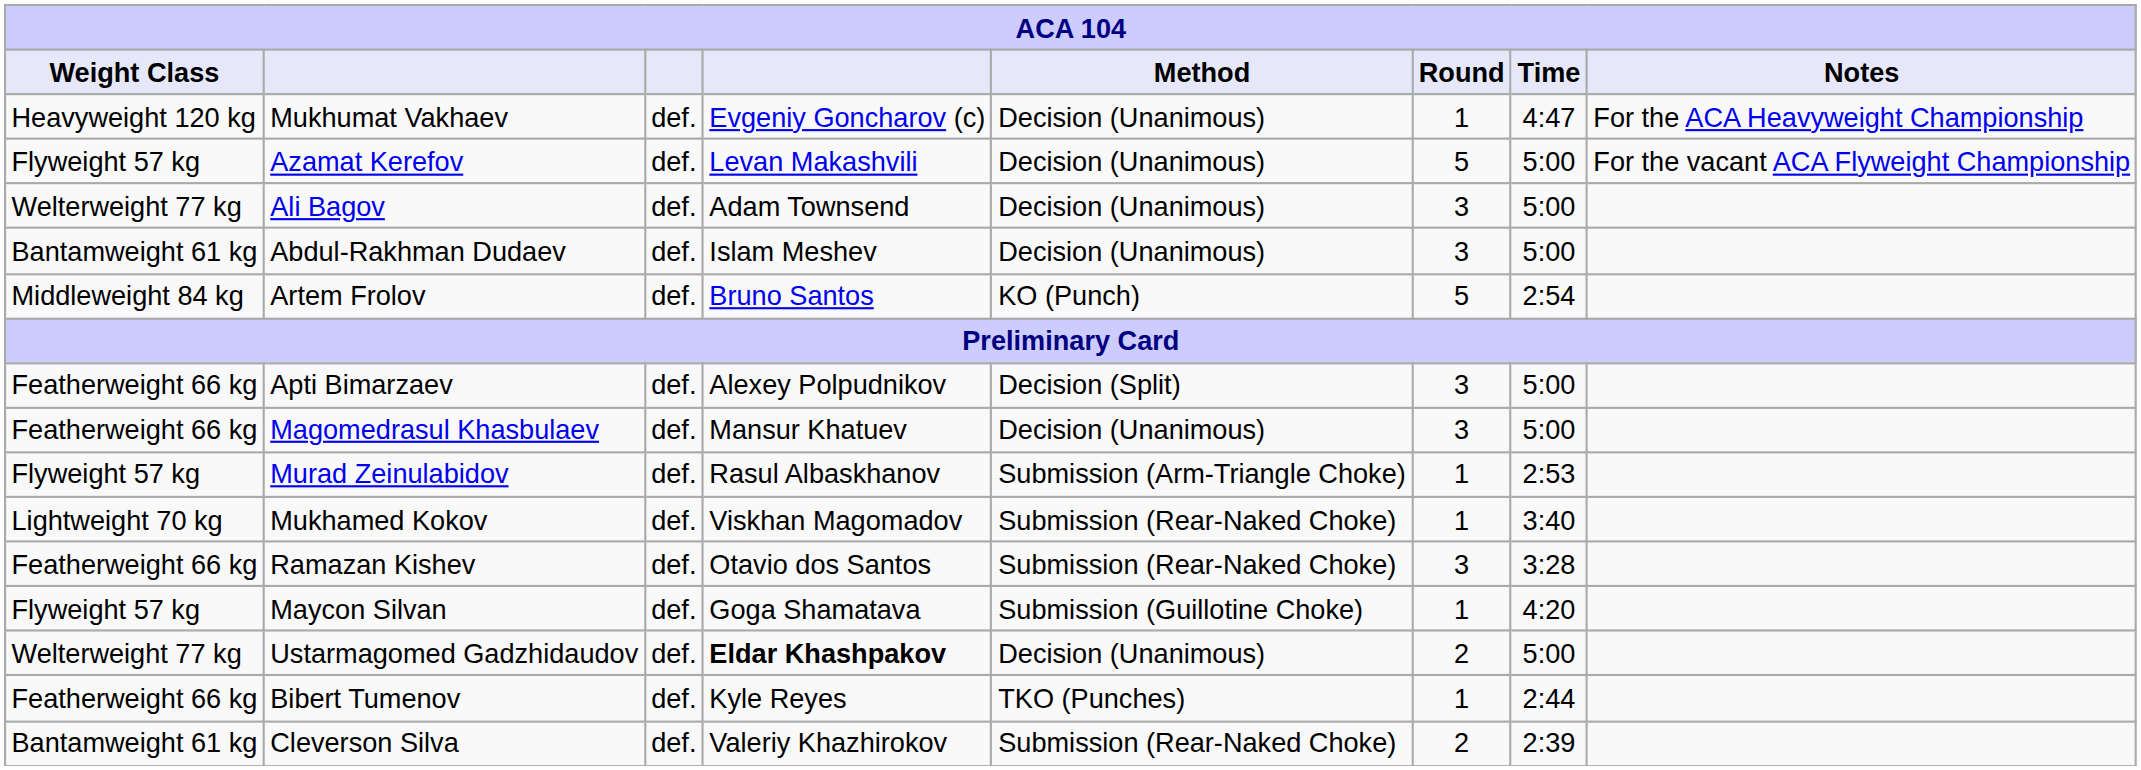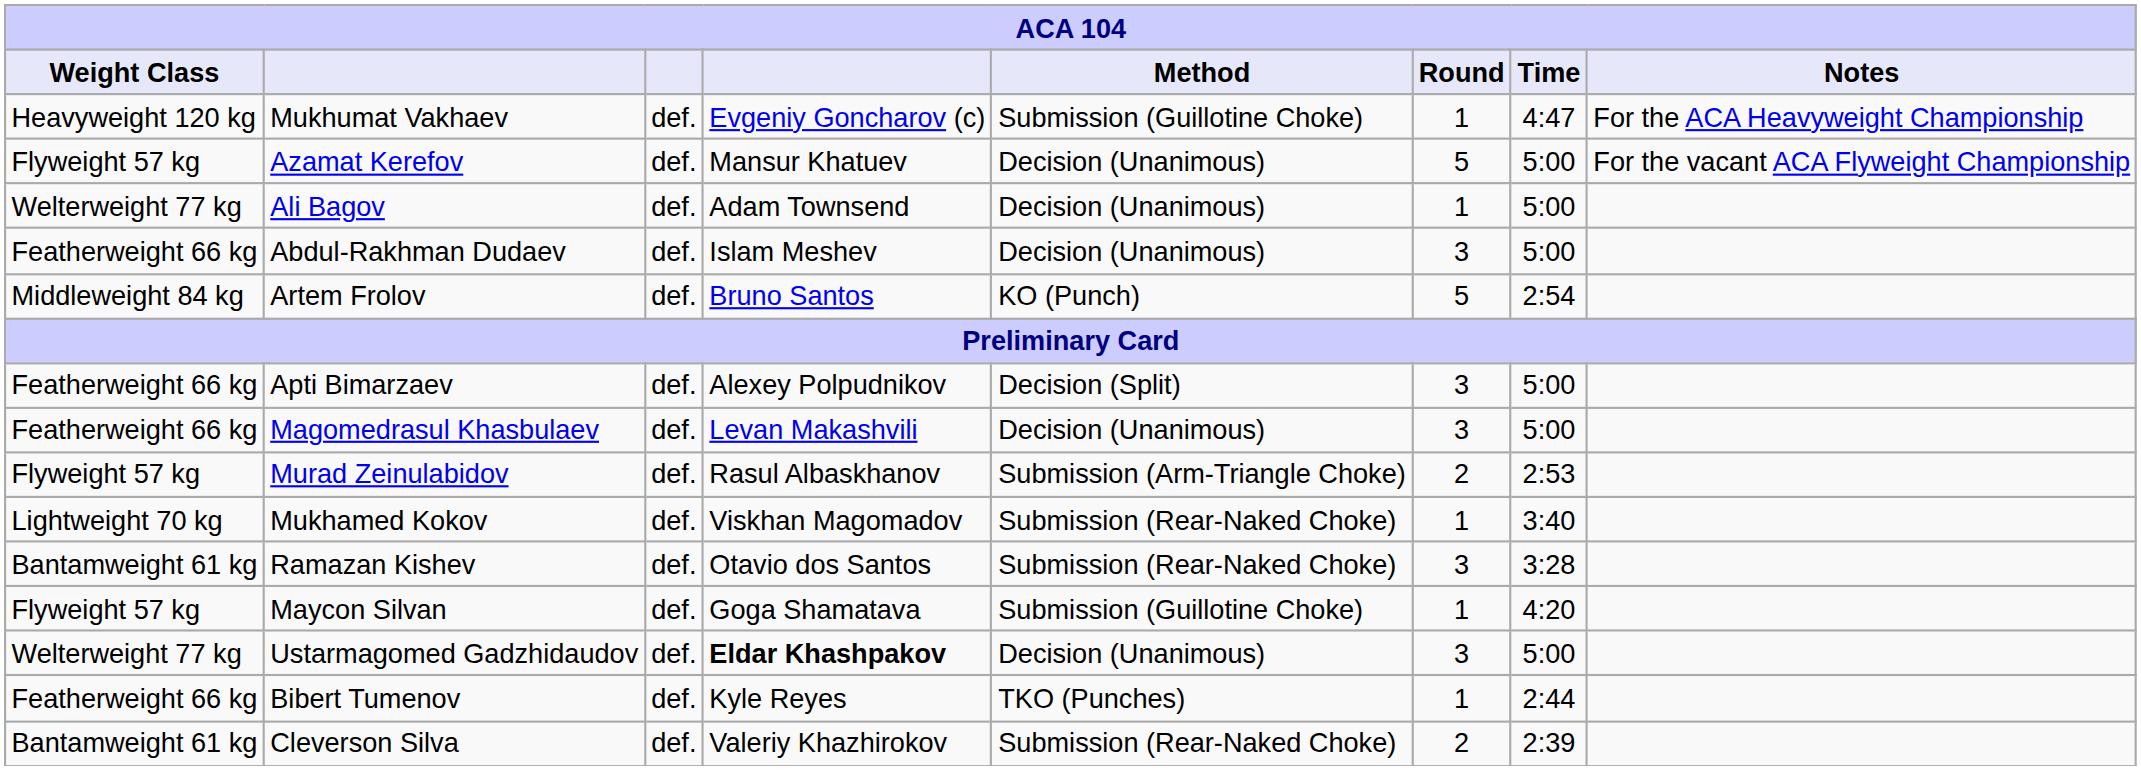 <table class="wikitable" style="font-size: 80%;">
 <tr>
 <th colspan="8" style="background-color: #ccf; color: #000080; text-align: center;"><strong>ACA 104</strong></th>
 </tr>
 <tr>
 <th colspan="1" style="background-color: #E6E8FA; color: #000000; text-align: center;">Weight Class</th>
 <th colspan="1" style="background-color: #E6E8FA; color: #000000; text-align: center;"></th>
 <th colspan="1" style="background-color: #E6E8FA; color: #000000; text-align: center;"></th>
 <th colspan="1" style="background-color: #E6E8FA; color: #000000; text-align: center;"></th>
 <th colspan="1" style="background-color: #E6E8FA; color: #000000; text-align: center;">Method</th>
 <th colspan="1" style="background-color: #E6E8FA; color: #000000; text-align: center;">Round</th>
 <th colspan="1" style="background-color: #E6E8FA; color: #000000; text-align: center;">Time</th>
 <th colspan="1" style="background-color: #E6E8FA; color: #000000; text-align: center;">Notes</th>
 </tr>
 <tr>
 <td>Heavyweight 120 kg</td>
 <td> Mukhumat Vakhaev</td>
 <td>def.</td>
 <td> <a href='#'>Evgeniy Goncharov</a> (c)</td>
-<td>Decision (Unanimous)</td>
+<td>Submission (Guillotine Choke)</td>
 <td align=center>1</td>
 <td align=center>4:47</td>
 <td>For the <a href='#'>ACA Heavyweight Championship</a></td>
 </tr>
 <tr>
 <td>Flyweight 57 kg</td>
 <td> <a href='#'>Azamat Kerefov</a></td>
 <td>def.</td>
-<td> <a href='#'>Levan Makashvili</a></td>
+<td> Mansur Khatuev</td>
 <td>Decision (Unanimous)</td>
 <td align=center>5</td>
 <td align=center>5:00</td>
 <td>For the vacant <a href='#'>ACA Flyweight Championship</a></td>
 </tr>
 <tr>
 <td>Welterweight 77 kg</td>
 <td> <a href='#'>Ali Bagov</a></td>
 <td>def.</td>
 <td> Adam Townsend</td>
 <td>Decision (Unanimous)</td>
-<td align=center>3</td>
+<td align=center>1</td>
 <td align=center>5:00</td>
 <td></td>
 </tr>
 <tr>
-<td>Bantamweight 61 kg</td>
+<td>Featherweight 66 kg</td>
 <td> Abdul-Rakhman Dudaev</td>
 <td>def.</td>
 <td> Islam Meshev</td>
 <td>Decision (Unanimous)</td>
 <td align=center>3</td>
 <td align=center>5:00</td>
 <td></td>
 </tr>
 <tr>
 <td>Middleweight 84 kg</td>
 <td> Artem Frolov</td>
 <td>def.</td>
 <td> <a href='#'>Bruno Santos</a></td>
 <td>KO (Punch)</td>
 <td align=center>5</td>
 <td align=center>2:54</td>
 <td></td>
 </tr>
 <tr>
 <th colspan="8" style="background-color: #ccf; color: #000080; text-align: center;"><strong>Preliminary Card</strong></th>
 </tr>
 <tr>
 <td>Featherweight 66 kg</td>
 <td> Apti Bimarzaev</td>
 <td>def.</td>
 <td> Alexey Polpudnikov</td>
 <td>Decision (Split)</td>
 <td align=center>3</td>
 <td align=center>5:00</td>
 <td></td>
 </tr>
 <tr>
 <td>Featherweight 66 kg</td>
 <td> <a href='#'>Magomedrasul Khasbulaev</a></td>
 <td>def.</td>
-<td> Mansur Khatuev</td>
+<td> <a href='#'>Levan Makashvili</a></td>
 <td>Decision (Unanimous)</td>
 <td align=center>3</td>
 <td align=center>5:00</td>
 <td></td>
 </tr>
 <tr>
 <td>Flyweight 57 kg</td>
 <td> <a href='#'>Murad Zeinulabidov</a></td>
 <td>def.</td>
 <td> Rasul Albaskhanov</td>
 <td>Submission (Arm-Triangle Choke)</td>
-<td align=center>1</td>
+<td align=center>2</td>
 <td align=center>2:53</td>
 <td></td>
 </tr>
 <tr>
 <td>Lightweight 70 kg</td>
 <td> Mukhamed Kokov</td>
 <td>def.</td>
 <td> Viskhan Magomadov</td>
 <td>Submission (Rear-Naked Choke)</td>
 <td align=center>1</td>
 <td align=center>3:40</td>
 <td></td>
 </tr>
 <tr>
-<td>Featherweight 66 kg</td>
+<td>Bantamweight 61 kg</td>
 <td> Ramazan Kishev</td>
 <td>def.</td>
 <td> Otavio dos Santos</td>
 <td>Submission (Rear-Naked Choke)</td>
 <td align=center>3</td>
 <td align=center>3:28</td>
 <td></td>
 </tr>
 <tr>
 <td>Flyweight 57 kg</td>
 <td> Maycon Silvan</td>
 <td>def.</td>
 <td> Goga Shamatava</td>
 <td>Submission (Guillotine Choke)</td>
 <td align=center>1</td>
 <td align=center>4:20</td>
 <td></td>
 </tr>
 <tr>
 <td>Welterweight 77 kg</td>
 <td> Ustarmagomed Gadzhidaudov</td>
 <td>def.</td>
 <td><strong> Eldar Khashpakov</strong></td>
 <td>Decision (Unanimous)</td>
-<td align=center>2</td>
+<td align=center>3</td>
 <td align=center>5:00</td>
 <td></td>
 </tr>
 <tr>
 <td>Featherweight 66 kg</td>
 <td> Bibert Tumenov</td>
 <td>def.</td>
 <td> Kyle Reyes</td>
 <td>TKO (Punches)</td>
 <td align=center>1</td>
 <td align=center>2:44</td>
 <td></td>
 </tr>
 <tr>
 <td>Bantamweight 61 kg</td>
 <td> Cleverson Silva</td>
 <td>def.</td>
 <td> Valeriy Khazhirokov</td>
 <td>Submission (Rear-Naked Choke)</td>
 <td align=center>2</td>
 <td align=center>2:39</td>
 <td></td>
 </tr>
 </table>
